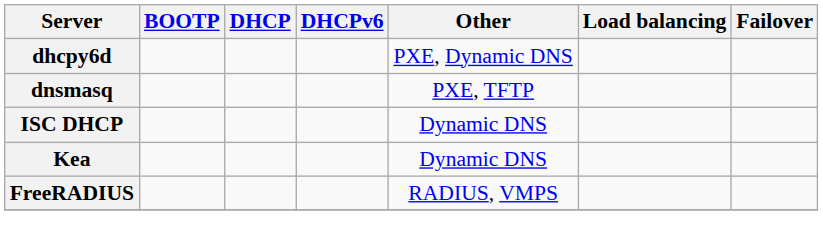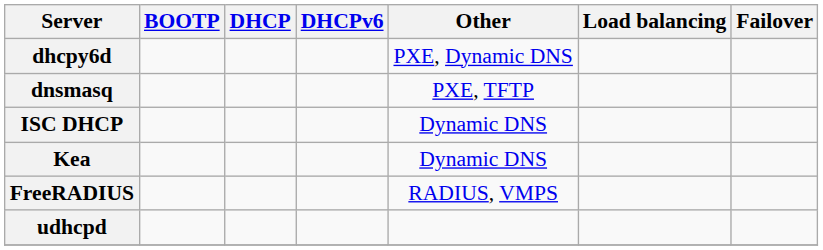 <table class="sortable wikitable" style="text-align: center; width: auto;">
 <tr>
 <th>Server</th>
 <th><a href='#'>BOOTP</a></th>
 <th><a href='#'>DHCP</a></th>
 <th><a href='#'>DHCPv6</a></th>
 <th>Other</th>
 <th>Load balancing</th>
 <th>Failover</th>
 </tr>
 <tr>
 <th>dhcpy6d</th>
 <td></td>
 <td></td>
 <td></td>
 <td><a href='#'>PXE</a>, <a href='#'>Dynamic DNS</a></td>
 <td></td>
 <td></td>
 </tr>
 <tr>
 <th>dnsmasq</th>
 <td></td>
 <td></td>
 <td></td>
 <td><a href='#'>PXE</a>, <a href='#'>TFTP</a></td>
 <td></td>
 <td></td>
 </tr>
 <tr>
 <th>ISC DHCP</th>
 <td></td>
 <td></td>
 <td></td>
 <td><a href='#'>Dynamic DNS</a></td>
 <td></td>
 <td></td>
 </tr>
 <tr>
 <th>Kea</th>
 <td></td>
 <td></td>
 <td></td>
 <td><a href='#'>Dynamic DNS</a></td>
 <td></td>
 <td></td>
 </tr>
 <tr>
 <th>FreeRADIUS</th>
 <td></td>
 <td></td>
 <td></td>
 <td><a href='#'>RADIUS</a>, <a href='#'>VMPS</a></td>
 <td></td>
 <td></td>
 </tr>
 <tr>
+<th>udhcpd</th>
+<td></td>
+<td></td>
+<td></td>
+<td></td>
+<td></td>
+<td></td>
+</tr>
+<tr>
 </tr>
 </table>
